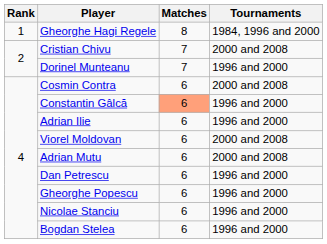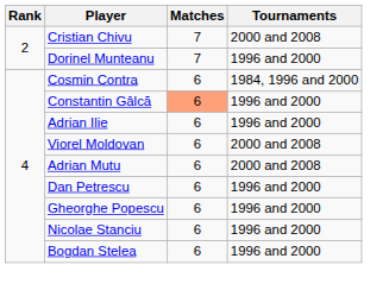 <table class="wikitable" style="text-align: left;">
 <tr>
 <th>Rank</th>
 <th>Player</th>
 <th>Matches</th>
 <th>Tournaments</th>
-</tr>
-<tr>
-<td align=center>1</td>
-<td><a href='#'>Gheorghe Hagi Regele</a></td>
-<td align=center>8</td>
-<td>1984, 1996 and 2000</td>
 </tr>
 <tr>
 <td rowspan=2 align=center>2</td>
 <td><a href='#'>Cristian Chivu</a></td>
 <td align=center>7</td>
 <td>2000 and 2008</td>
 </tr>
 <tr>
 <td><a href='#'>Dorinel Munteanu</a></td>
 <td align=center>7</td>
 <td>1996 and 2000</td>
 </tr>
 <tr>
 <td rowspan=9 align=center>4</td>
 <td><a href='#'>Cosmin Contra</a></td>
 <td align=center>6</td>
-<td>2000 and 2008</td>
+<td>1984, 1996 and 2000</td>
 </tr>
 <tr>
 <td><a href='#'>Constantin Gâlcă</a></td>
 <td align=center style="background: lightsalmon;">6</td>
 <td>1996 and 2000</td>
 </tr>
 <tr>
 <td><a href='#'>Adrian Ilie</a></td>
 <td align=center>6</td>
 <td>1996 and 2000</td>
 </tr>
 <tr>
 <td><a href='#'>Viorel Moldovan</a></td>
 <td align=center>6</td>
 <td>2000 and 2008</td>
 </tr>
 <tr>
 <td><a href='#'>Adrian Mutu</a></td>
 <td align=center>6</td>
 <td>2000 and 2008</td>
 </tr>
 <tr>
 <td><a href='#'>Dan Petrescu</a></td>
 <td align=center>6</td>
 <td>1996 and 2000</td>
 </tr>
 <tr>
 <td><a href='#'>Gheorghe Popescu</a></td>
 <td align=center>6</td>
 <td>1996 and 2000</td>
 </tr>
 <tr>
 <td><a href='#'>Nicolae Stanciu</a></td>
 <td align=center>6</td>
 <td>1996 and 2000</td>
 </tr>
 <tr>
 <td><a href='#'>Bogdan Stelea</a></td>
 <td align=center>6</td>
 <td>1996 and 2000</td>
 </tr>
 </table>
